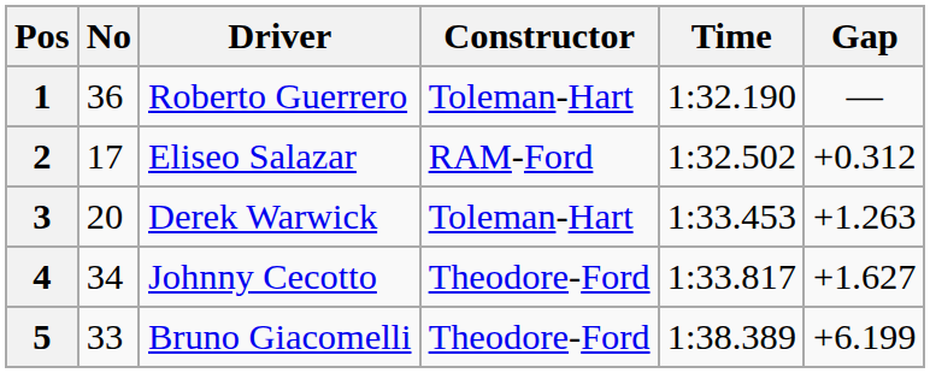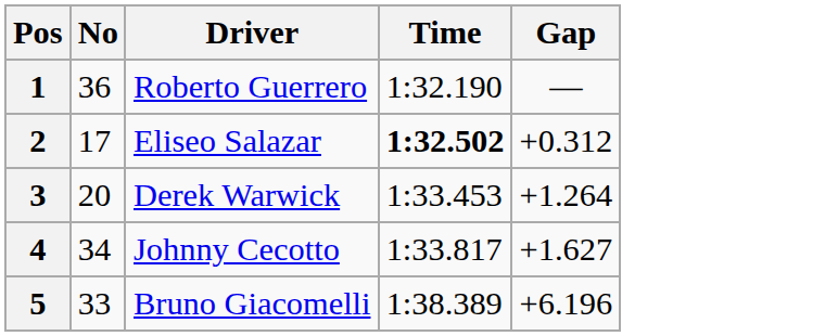 <table class="wikitable sortable" style="font-size: 95%">
 <tr>
 <th>Pos</th>
 <th>No</th>
 <th>Driver</th>
-<th>Constructor</th>
 <th>Time</th>
 <th>Gap</th>
 </tr>
 <tr>
 <th>1</th>
 <td>36</td>
 <td> <a href='#'>Roberto Guerrero</a></td>
-<td><a href='#'>Toleman</a>-<a href='#'>Hart</a></td>
 <td>1:32.190</td>
 <td style="text-align: center">—</td>
 </tr>
 <tr>
 <th>2</th>
 <td>17</td>
 <td> <a href='#'>Eliseo Salazar</a></td>
-<td><a href='#'>RAM</a>-<a href='#'>Ford</a></td>
-<td>1:32.502</td>
+<td><strong>1:32.502</strong></td>
 <td>+0.312</td>
 </tr>
 <tr>
 <th>3</th>
 <td>20</td>
 <td> <a href='#'>Derek Warwick</a></td>
-<td><a href='#'>Toleman</a>-<a href='#'>Hart</a></td>
 <td>1:33.453</td>
-<td>+1.263</td>
+<td>+1.264</td>
 </tr>
 <tr>
 <th>4</th>
 <td>34</td>
 <td> <a href='#'>Johnny Cecotto</a></td>
-<td><a href='#'>Theodore</a>-<a href='#'>Ford</a></td>
 <td>1:33.817</td>
 <td>+1.627</td>
 </tr>
 <tr>
 <th>5</th>
 <td>33</td>
 <td> <a href='#'>Bruno Giacomelli</a></td>
-<td><a href='#'>Theodore</a>-<a href='#'>Ford</a></td>
 <td>1:38.389</td>
-<td>+6.199</td>
+<td>+6.196</td>
 </tr>
 </table>
